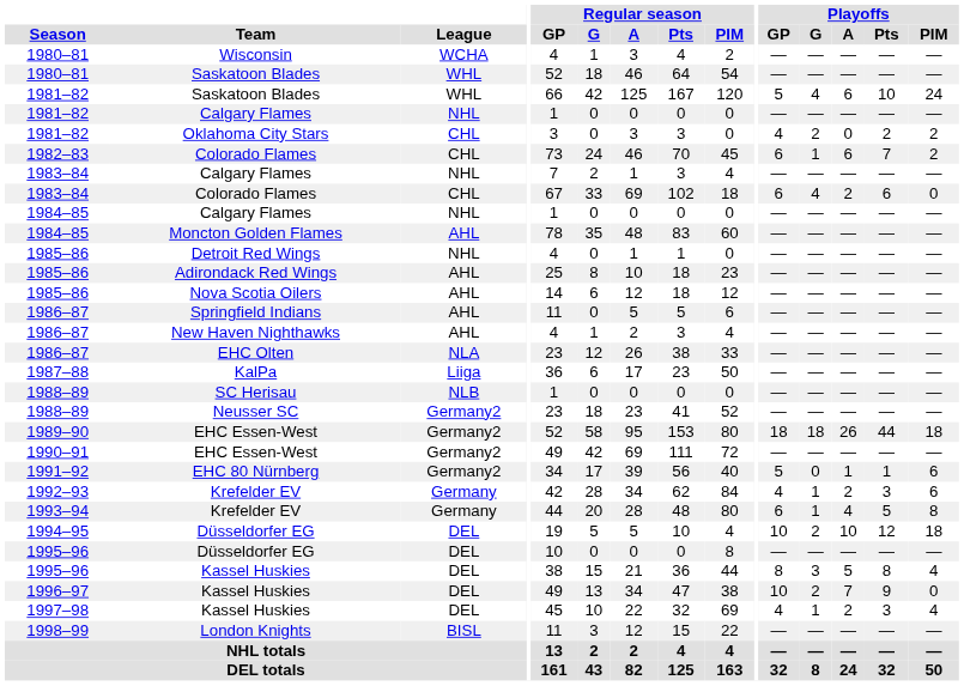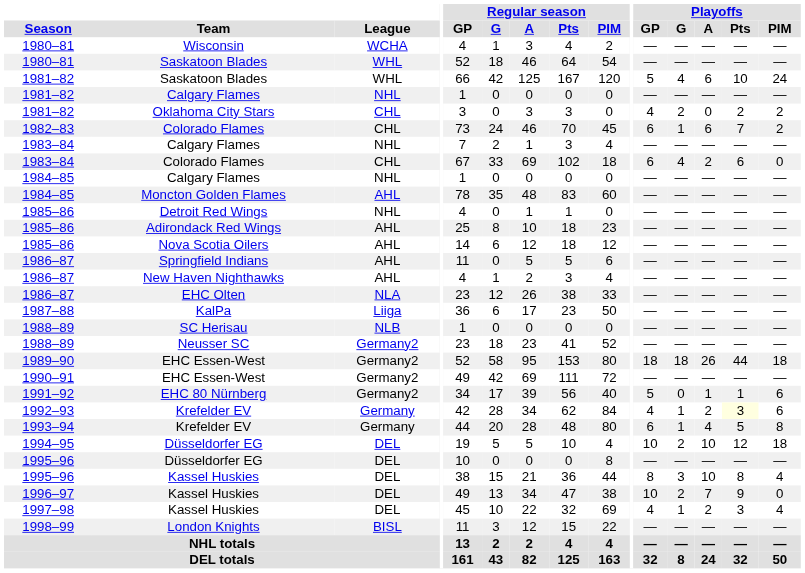 <table border="0" cellpadding="1" cellspacing="0" style="text-align:center; width:60em">
 <tr bgcolor="#e0e0e0">
 <th colspan="3" bgcolor="#ffffff"></th>
 <th rowspan="99" bgcolor="#ffffff"></th>
 <th colspan="5"><a href='#'>Regular season</a></th>
 <th rowspan="99" bgcolor="#ffffff"></th>
 <th colspan="5"><a href='#'>Playoffs</a></th>
 </tr>
 <tr bgcolor="#e0e0e0">
 <th><a href='#'>Season</a></th>
 <th>Team</th>
 <th>League</th>
 <th>GP</th>
 <th><a href='#'>G</a></th>
 <th><a href='#'>A</a></th>
 <th><a href='#'>Pts</a></th>
 <th><a href='#'>PIM</a></th>
 <th>GP</th>
 <th>G</th>
 <th>A</th>
 <th>Pts</th>
 <th>PIM</th>
 </tr>
 <tr>
 <td><a href='#'>1980–81</a></td>
 <td><a href='#'>Wisconsin</a></td>
 <td><a href='#'>WCHA</a></td>
 <td>4</td>
 <td>1</td>
 <td>3</td>
 <td>4</td>
 <td>2</td>
 <td>—</td>
 <td>—</td>
 <td>—</td>
 <td>—</td>
 <td>—</td>
 </tr>
 <tr bgcolor=f0f0f0>
 <td><a href='#'>1980–81</a></td>
 <td><a href='#'>Saskatoon Blades</a></td>
 <td><a href='#'>WHL</a></td>
 <td>52</td>
 <td>18</td>
 <td>46</td>
 <td>64</td>
 <td>54</td>
 <td>—</td>
 <td>—</td>
 <td>—</td>
 <td>—</td>
 <td>—</td>
 </tr>
 <tr>
 <td><a href='#'>1981–82</a></td>
 <td>Saskatoon Blades</td>
 <td>WHL</td>
 <td>66</td>
 <td>42</td>
 <td>125</td>
 <td>167</td>
 <td>120</td>
 <td>5</td>
 <td>4</td>
 <td>6</td>
 <td>10</td>
 <td>24</td>
 </tr>
 <tr bgcolor=f0f0f0>
 <td><a href='#'>1981–82</a></td>
 <td><a href='#'>Calgary Flames</a></td>
 <td><a href='#'>NHL</a></td>
 <td>1</td>
 <td>0</td>
 <td>0</td>
 <td>0</td>
 <td>0</td>
 <td>—</td>
 <td>—</td>
 <td>—</td>
 <td>—</td>
 <td>—</td>
 </tr>
 <tr>
 <td><a href='#'>1981–82</a></td>
 <td><a href='#'>Oklahoma City Stars</a></td>
 <td><a href='#'>CHL</a></td>
 <td>3</td>
 <td>0</td>
 <td>3</td>
 <td>3</td>
 <td>0</td>
 <td>4</td>
 <td>2</td>
 <td>0</td>
 <td>2</td>
 <td>2</td>
 </tr>
 <tr bgcolor=f0f0f0>
 <td><a href='#'>1982–83</a></td>
 <td><a href='#'>Colorado Flames</a></td>
 <td>CHL</td>
 <td>73</td>
 <td>24</td>
 <td>46</td>
 <td>70</td>
 <td>45</td>
 <td>6</td>
 <td>1</td>
 <td>6</td>
 <td>7</td>
 <td>2</td>
 </tr>
 <tr>
 <td><a href='#'>1983–84</a></td>
 <td>Calgary Flames</td>
 <td>NHL</td>
 <td>7</td>
 <td>2</td>
 <td>1</td>
 <td>3</td>
 <td>4</td>
 <td>—</td>
 <td>—</td>
 <td>—</td>
 <td>—</td>
 <td>—</td>
 </tr>
 <tr bgcolor=f0f0f0>
 <td><a href='#'>1983–84</a></td>
 <td>Colorado Flames</td>
 <td>CHL</td>
 <td>67</td>
 <td>33</td>
 <td>69</td>
 <td>102</td>
 <td>18</td>
 <td>6</td>
 <td>4</td>
 <td>2</td>
 <td>6</td>
 <td>0</td>
 </tr>
 <tr>
 <td><a href='#'>1984–85</a></td>
 <td>Calgary Flames</td>
 <td>NHL</td>
 <td>1</td>
 <td>0</td>
 <td>0</td>
 <td>0</td>
 <td>0</td>
 <td>—</td>
 <td>—</td>
 <td>—</td>
 <td>—</td>
 <td>—</td>
 </tr>
 <tr bgcolor=f0f0f0>
 <td><a href='#'>1984–85</a></td>
 <td><a href='#'>Moncton Golden Flames</a></td>
 <td><a href='#'>AHL</a></td>
 <td>78</td>
 <td>35</td>
 <td>48</td>
 <td>83</td>
 <td>60</td>
 <td>—</td>
 <td>—</td>
 <td>—</td>
 <td>—</td>
 <td>—</td>
 </tr>
 <tr>
 <td><a href='#'>1985–86</a></td>
 <td><a href='#'>Detroit Red Wings</a></td>
 <td>NHL</td>
 <td>4</td>
 <td>0</td>
 <td>1</td>
 <td>1</td>
 <td>0</td>
 <td>—</td>
 <td>—</td>
 <td>—</td>
 <td>—</td>
 <td>—</td>
 </tr>
 <tr bgcolor=f0f0f0>
 <td><a href='#'>1985–86</a></td>
 <td><a href='#'>Adirondack Red Wings</a></td>
 <td>AHL</td>
 <td>25</td>
 <td>8</td>
 <td>10</td>
 <td>18</td>
 <td>23</td>
 <td>—</td>
 <td>—</td>
 <td>—</td>
 <td>—</td>
 <td>—</td>
 </tr>
 <tr>
 <td><a href='#'>1985–86</a></td>
 <td><a href='#'>Nova Scotia Oilers</a></td>
 <td>AHL</td>
 <td>14</td>
 <td>6</td>
 <td>12</td>
 <td>18</td>
 <td>12</td>
 <td>—</td>
 <td>—</td>
 <td>—</td>
 <td>—</td>
 <td>—</td>
 </tr>
 <tr bgcolor=f0f0f0>
 <td><a href='#'>1986–87</a></td>
 <td><a href='#'>Springfield Indians</a></td>
 <td>AHL</td>
 <td>11</td>
 <td>0</td>
 <td>5</td>
 <td>5</td>
 <td>6</td>
 <td>—</td>
 <td>—</td>
 <td>—</td>
 <td>—</td>
 <td>—</td>
 </tr>
 <tr>
 <td><a href='#'>1986–87</a></td>
 <td><a href='#'>New Haven Nighthawks</a></td>
 <td>AHL</td>
 <td>4</td>
 <td>1</td>
 <td>2</td>
 <td>3</td>
 <td>4</td>
 <td>—</td>
 <td>—</td>
 <td>—</td>
 <td>—</td>
 <td>—</td>
 </tr>
 <tr bgcolor=f0f0f0>
 <td><a href='#'>1986–87</a></td>
 <td><a href='#'>EHC Olten</a></td>
 <td><a href='#'>NLA</a></td>
 <td>23</td>
 <td>12</td>
 <td>26</td>
 <td>38</td>
 <td>33</td>
 <td>—</td>
 <td>—</td>
 <td>—</td>
 <td>—</td>
 <td>—</td>
 </tr>
 <tr>
 <td><a href='#'>1987–88</a></td>
 <td><a href='#'>KalPa</a></td>
 <td><a href='#'>Liiga</a></td>
 <td>36</td>
 <td>6</td>
 <td>17</td>
 <td>23</td>
 <td>50</td>
 <td>—</td>
 <td>—</td>
 <td>—</td>
 <td>—</td>
 <td>—</td>
 </tr>
 <tr bgcolor=f0f0f0>
 <td><a href='#'>1988–89</a></td>
 <td><a href='#'>SC Herisau</a></td>
 <td><a href='#'>NLB</a></td>
 <td>1</td>
 <td>0</td>
 <td>0</td>
 <td>0</td>
 <td>0</td>
 <td>—</td>
 <td>—</td>
 <td>—</td>
 <td>—</td>
 <td>—</td>
 </tr>
 <tr>
 <td><a href='#'>1988–89</a></td>
 <td><a href='#'>Neusser SC</a></td>
 <td><a href='#'>Germany2</a></td>
 <td>23</td>
 <td>18</td>
 <td>23</td>
 <td>41</td>
 <td>52</td>
 <td>—</td>
 <td>—</td>
 <td>—</td>
 <td>—</td>
 <td>—</td>
 </tr>
 <tr bgcolor=f0f0f0>
 <td><a href='#'>1989–90</a></td>
 <td>EHC Essen-West</td>
 <td>Germany2</td>
 <td>52</td>
 <td>58</td>
 <td>95</td>
 <td>153</td>
 <td>80</td>
 <td>18</td>
 <td>18</td>
 <td>26</td>
 <td>44</td>
 <td>18</td>
 </tr>
 <tr>
 <td><a href='#'>1990–91</a></td>
 <td>EHC Essen-West</td>
 <td>Germany2</td>
 <td>49</td>
 <td>42</td>
 <td>69</td>
 <td>111</td>
 <td>72</td>
 <td>—</td>
 <td>—</td>
 <td>—</td>
 <td>—</td>
 <td>—</td>
 </tr>
 <tr bgcolor=f0f0f0>
 <td><a href='#'>1991–92</a></td>
 <td><a href='#'>EHC 80 Nürnberg</a></td>
 <td>Germany2</td>
 <td>34</td>
 <td>17</td>
 <td>39</td>
 <td>56</td>
 <td>40</td>
 <td>5</td>
 <td>0</td>
 <td>1</td>
 <td>1</td>
 <td>6</td>
 </tr>
 <tr>
 <td><a href='#'>1992–93</a></td>
 <td><a href='#'>Krefelder EV</a></td>
 <td><a href='#'>Germany</a></td>
 <td>42</td>
 <td>28</td>
 <td>34</td>
 <td>62</td>
 <td>84</td>
 <td>4</td>
 <td>1</td>
 <td>2</td>
-<td>3</td>
+<td style="background: lightyellow;">3</td>
 <td>6</td>
 </tr>
 <tr bgcolor=f0f0f0>
 <td><a href='#'>1993–94</a></td>
 <td>Krefelder EV</td>
 <td>Germany</td>
 <td>44</td>
 <td>20</td>
 <td>28</td>
 <td>48</td>
 <td>80</td>
 <td>6</td>
 <td>1</td>
 <td>4</td>
 <td>5</td>
 <td>8</td>
 </tr>
 <tr>
 <td><a href='#'>1994–95</a></td>
 <td><a href='#'>Düsseldorfer EG</a></td>
 <td><a href='#'>DEL</a></td>
 <td>19</td>
 <td>5</td>
 <td>5</td>
 <td>10</td>
 <td>4</td>
 <td>10</td>
 <td>2</td>
 <td>10</td>
 <td>12</td>
 <td>18</td>
 </tr>
 <tr bgcolor=f0f0f0>
 <td><a href='#'>1995–96</a></td>
 <td>Düsseldorfer EG</td>
 <td>DEL</td>
 <td>10</td>
 <td>0</td>
 <td>0</td>
 <td>0</td>
 <td>8</td>
 <td>—</td>
 <td>—</td>
 <td>—</td>
 <td>—</td>
 <td>—</td>
 </tr>
 <tr>
 <td><a href='#'>1995–96</a></td>
 <td><a href='#'>Kassel Huskies</a></td>
 <td>DEL</td>
 <td>38</td>
 <td>15</td>
 <td>21</td>
 <td>36</td>
 <td>44</td>
 <td>8</td>
 <td>3</td>
-<td>5</td>
+<td>10</td>
 <td>8</td>
 <td>4</td>
 </tr>
 <tr bgcolor=f0f0f0>
 <td><a href='#'>1996–97</a></td>
 <td>Kassel Huskies</td>
 <td>DEL</td>
 <td>49</td>
 <td>13</td>
 <td>34</td>
 <td>47</td>
 <td>38</td>
 <td>10</td>
 <td>2</td>
 <td>7</td>
 <td>9</td>
 <td>0</td>
 </tr>
 <tr>
 <td><a href='#'>1997–98</a></td>
 <td>Kassel Huskies</td>
 <td>DEL</td>
 <td>45</td>
 <td>10</td>
 <td>22</td>
 <td>32</td>
 <td>69</td>
 <td>4</td>
 <td>1</td>
 <td>2</td>
 <td>3</td>
 <td>4</td>
 </tr>
 <tr bgcolor=f0f0f0>
 <td><a href='#'>1998–99</a></td>
 <td><a href='#'>London Knights</a></td>
 <td><a href='#'>BISL</a></td>
 <td>11</td>
 <td>3</td>
 <td>12</td>
 <td>15</td>
 <td>22</td>
 <td>—</td>
 <td>—</td>
 <td>—</td>
 <td>—</td>
 <td>—</td>
 </tr>
 <tr ALIGN="center" bgcolor="#e0e0e0">
 <th colspan="3">NHL totals</th>
 <th ALIGN="center">13</th>
 <th ALIGN="center">2</th>
 <th ALIGN="center">2</th>
 <th ALIGN="center">4</th>
 <th ALIGN="center">4</th>
 <th ALIGN="center">—</th>
 <th ALIGN="center">—</th>
 <th ALIGN="center">—</th>
 <th ALIGN="center">—</th>
 <th ALIGN="center">—</th>
 </tr>
 <tr ALIGN="center" bgcolor="#e0e0e0">
 <th colspan="3">DEL totals</th>
 <th ALIGN="center">161</th>
 <th ALIGN="center">43</th>
 <th ALIGN="center">82</th>
 <th ALIGN="center">125</th>
 <th ALIGN="center">163</th>
 <th ALIGN="center">32</th>
 <th ALIGN="center">8</th>
 <th ALIGN="center">24</th>
 <th ALIGN="center">32</th>
 <th ALIGN="center">50</th>
 </tr>
 </table>
